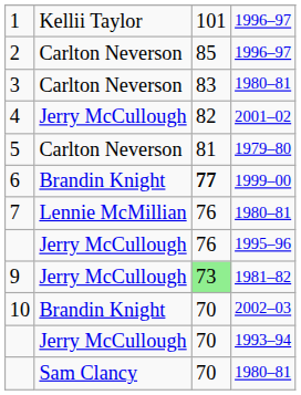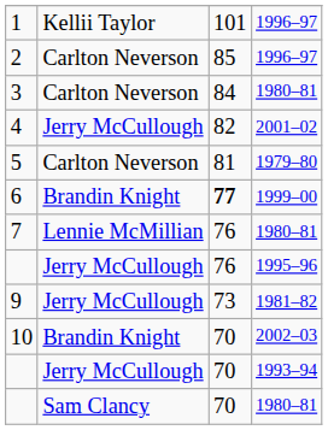 <table class="wikitable">
 <tr>
 </tr>
 <tr>
 <td>1</td>
 <td>Kellii Taylor</td>
 <td>101</td>
 <td style="font-size:80%;"><a href='#'>1996–97</a></td>
 </tr>
 <tr>
 <td>2</td>
 <td>Carlton Neverson</td>
 <td>85</td>
 <td style="font-size:80%;"><a href='#'>1996–97</a></td>
 </tr>
 <tr>
 <td>3</td>
 <td>Carlton Neverson</td>
-<td>83</td>
+<td>84</td>
 <td style="font-size:80%;"><a href='#'>1980–81</a></td>
 </tr>
 <tr>
 <td>4</td>
 <td><a href='#'>Jerry McCullough</a></td>
 <td>82</td>
 <td style="font-size:80%;"><a href='#'>2001–02</a></td>
 </tr>
 <tr>
 <td>5</td>
 <td>Carlton Neverson</td>
 <td>81</td>
 <td style="font-size:80%;"><a href='#'>1979–80</a></td>
 </tr>
 <tr>
 <td>6</td>
 <td><a href='#'>Brandin Knight</a></td>
 <td><strong>77</strong></td>
 <td style="font-size:80%;"><a href='#'>1999–00</a></td>
 </tr>
 <tr>
 <td>7</td>
 <td><a href='#'>Lennie McMillian</a></td>
 <td>76</td>
 <td style="font-size:80%;"><a href='#'>1980–81</a></td>
 </tr>
 <tr>
 <td></td>
 <td><a href='#'>Jerry McCullough</a></td>
 <td>76</td>
 <td style="font-size:80%;"><a href='#'>1995–96</a></td>
 </tr>
 <tr>
 <td>9</td>
 <td><a href='#'>Jerry McCullough</a></td>
-<td style="background: lightgreen;">73</td>
+<td>73</td>
 <td style="font-size:80%;"><a href='#'>1981–82</a></td>
 </tr>
 <tr>
 <td>10</td>
 <td><a href='#'>Brandin Knight</a></td>
 <td>70</td>
 <td style="font-size:80%;"><a href='#'>2002–03</a></td>
 </tr>
 <tr>
 <td></td>
 <td><a href='#'>Jerry McCullough</a></td>
 <td>70</td>
 <td style="font-size:80%;"><a href='#'>1993–94</a></td>
 </tr>
 <tr>
 <td></td>
 <td><a href='#'>Sam Clancy</a></td>
 <td>70</td>
 <td style="font-size:80%;"><a href='#'>1980–81</a></td>
 </tr>
 </table>
